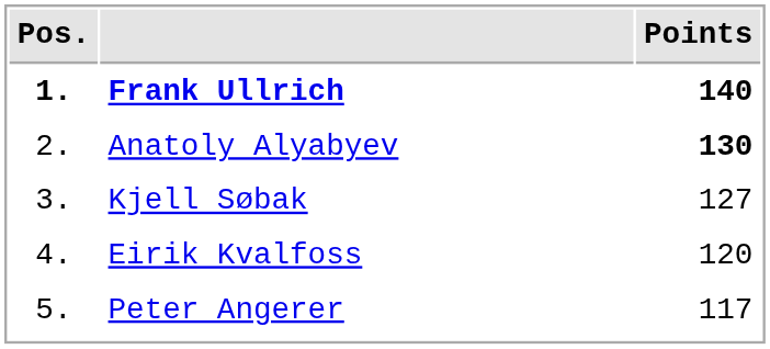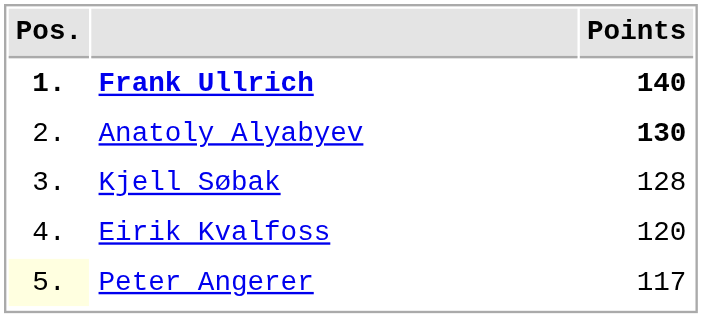 <table cellspacing="1" cellpadding="3" style="border:1px solid #AAAAAA;font-size:90%">
 <tr bgcolor="#E4E4E4">
 <th style="border-bottom:1px solid #AAAAAA" width=10>Pos.</th>
 <th style="border-bottom:1px solid #AAAAAA" width=200></th>
 <th style="border-bottom:1px solid #AAAAAA" width=20>Points</th>
 </tr>
 <tr>
 <td align="center"><strong>1.</strong></td>
 <td> <strong><a href='#'>Frank Ullrich</a></strong></td>
 <td align="right"><strong>140</strong></td>
 </tr>
 <tr>
 <td align="center">2.</td>
 <td> <a href='#'>Anatoly Alyabyev</a></td>
 <td align="right"><strong>130</strong></td>
 </tr>
 <tr>
 <td align="center">3.</td>
 <td> <a href='#'>Kjell Søbak</a></td>
-<td align="right">127</td>
+<td align="right">128</td>
 </tr>
 <tr>
 <td align="center">4.</td>
 <td> <a href='#'>Eirik Kvalfoss</a></td>
 <td align="right">120</td>
 </tr>
 <tr>
-<td align="center">5.</td>
+<td align="center" style="background: lightyellow;">5.</td>
 <td> <a href='#'>Peter Angerer</a></td>
 <td align="right">117</td>
 </tr>
 <tr>
 </tr>
 </table>
